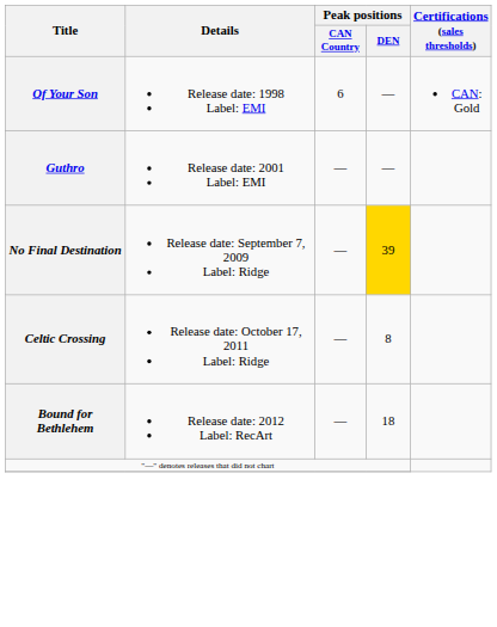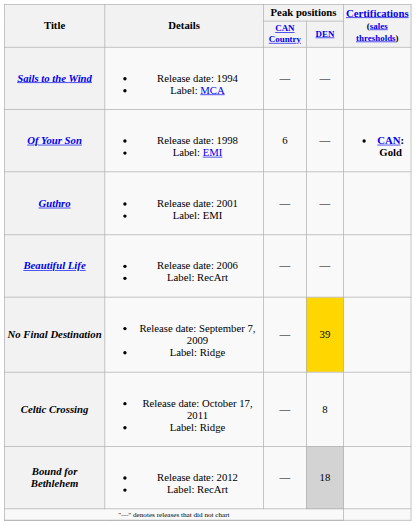 <table class="wikitable plainrowheaders" style="text-align:center;">
 <tr>
 <th rowspan="2" style="width:12em;">Title</th>
 <th rowspan="2" style="width:20em;">Details</th>
 <th colspan="2">Peak positions</th>
 <th rowspan="2"><a href='#'>Certifications</a><br><small>(<a href='#'>sales thresholds</a>)</small></th>
 </tr>
 <tr style="font-size:smaller;">
 <th width="65"><a href='#'>CAN Country</a></th>
 <th width="65"><a href='#'>DEN</a><br></th>
 </tr>
 <tr>
+<th scope="row"><em><a href='#'>Sails to the Wind</a></em></th>
+<td><br><ul><li>Release date: 1994</li><li>Label: <a href='#'>MCA</a></li></ul></td>
+<td>—</td>
+<td>—</td>
+<td></td>
+</tr>
+<tr>
 <th scope="row"><em><a href='#'>Of Your Son</a></em></th>
 <td><br><ul><li>Release date: 1998</li><li>Label: <a href='#'>EMI</a></li></ul></td>
 <td>6</td>
 <td>—</td>
-<td><br><ul><li><a href='#'>CAN</a>: Gold</li></ul></td>
+<td><strong><br><ul><li><a href='#'>CAN</a>: Gold</li></ul></strong></td>
 </tr>
 <tr>
 <th scope="row"><em><a href='#'>Guthro</a></em></th>
 <td><br><ul><li>Release date: 2001</li><li>Label: EMI</li></ul></td>
+<td>—</td>
+<td>—</td>
+<td></td>
+</tr>
+<tr>
+<th scope="row"><em><a href='#'>Beautiful Life</a></em></th>
+<td><br><ul><li>Release date: 2006</li><li>Label: RecArt</li></ul></td>
 <td>—</td>
 <td>—</td>
 <td></td>
 </tr>
 <tr>
 <th scope="row"><em>No Final Destination</em></th>
 <td><br><ul><li>Release date: September 7, 2009</li><li>Label: Ridge</li></ul></td>
 <td>—</td>
 <td style="background: gold;">39</td>
 <td></td>
 </tr>
 <tr>
 <th scope="row"><em>Celtic Crossing</em></th>
 <td><br><ul><li>Release date: October 17, 2011</li><li>Label: Ridge</li></ul></td>
 <td>—</td>
 <td>8</td>
 <td></td>
 </tr>
 <tr>
 <th scope="row"><em>Bound for Bethlehem</em></th>
 <td><br><ul><li>Release date: 2012</li><li>Label: RecArt</li></ul></td>
 <td>—</td>
-<td>18</td>
+<td style="background: lightgrey;">18</td>
 <td></td>
 </tr>
 <tr>
 <td colspan="4" style="font-size:8pt">"—" denotes releases that did not chart</td>
 </tr>
 <tr>
 </tr>
 </table>
